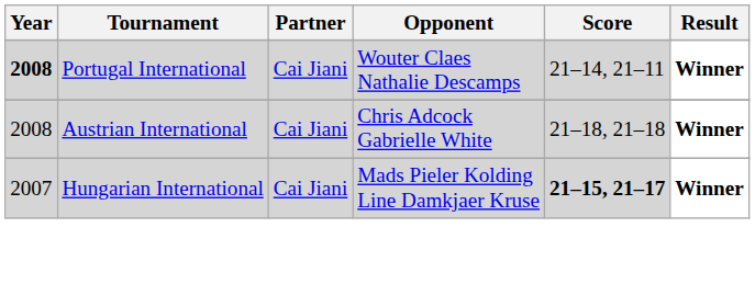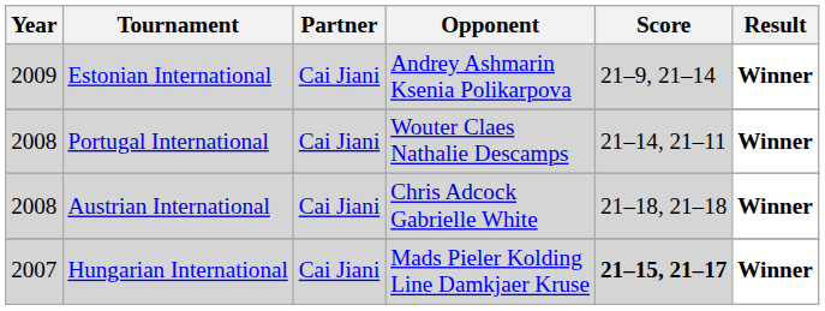 <table class="sortable wikitable" style="font-size: 90%;">
 <tr>
 <th>Year</th>
 <th>Tournament</th>
 <th>Partner</th>
 <th>Opponent</th>
 <th>Score</th>
 <th>Result</th>
 </tr>
+<tr style="background:#D5D5D5">
+<td align="center">2009</td>
+<td align="left"><a href='#'>Estonian International</a></td>
+<td align="left"> <a href='#'>Cai Jiani</a></td>
+<td align="left"> <a href='#'>Andrey Ashmarin</a> <br>  <a href='#'>Ksenia Polikarpova</a></td>
+<td align="left">21–9, 21–14</td>
+<td style="text-align:left; background:white"> <strong>Winner</strong></td>
+</tr>
 <tr>
 </tr>
 <tr style="background:#D5D5D5">
-<td align="center"><strong>2008</strong></td>
+<td align="center">2008</td>
 <td align="left"><a href='#'>Portugal International</a></td>
 <td align="left"> <a href='#'>Cai Jiani</a></td>
 <td align="left"> <a href='#'>Wouter Claes</a> <br>  <a href='#'>Nathalie Descamps</a></td>
 <td align="left">21–14, 21–11</td>
 <td style="text-align:left; background:white"> <strong>Winner</strong></td>
 </tr>
 <tr>
 </tr>
 <tr style="background:#D5D5D5">
 <td align="center">2008</td>
 <td align="left"><a href='#'>Austrian International</a></td>
 <td align="left"> <a href='#'>Cai Jiani</a></td>
 <td align="left"> <a href='#'>Chris Adcock</a> <br>  <a href='#'>Gabrielle White</a></td>
 <td align="left">21–18, 21–18</td>
 <td style="text-align:left; background:white"> <strong>Winner</strong></td>
 </tr>
 <tr>
 </tr>
 <tr style="background:#D5D5D5">
 <td align="center">2007</td>
 <td align="left"><a href='#'>Hungarian International</a></td>
 <td align="left"> <a href='#'>Cai Jiani</a></td>
 <td align="left"> <a href='#'>Mads Pieler Kolding</a> <br>  <a href='#'>Line Damkjaer Kruse</a></td>
 <td align="left"><strong>21–15, 21–17</strong></td>
 <td style="text-align:left; background:white"> <strong>Winner</strong></td>
 </tr>
 </table>
